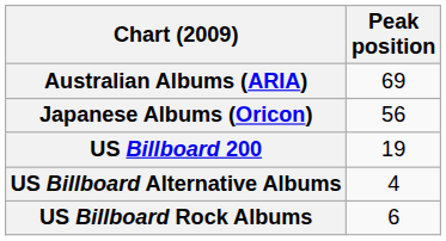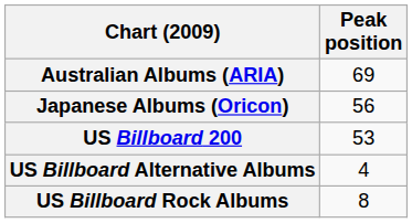 <table class="wikitable sortable plainrowheaders">
 <tr>
 <th>Chart (2009)</th>
 <th>Peak<br>position</th>
 </tr>
 <tr>
 <th scope="row">Australian Albums (<a href='#'>ARIA</a>)</th>
 <td style="text-align:center;">69</td>
 </tr>
 <tr>
 <th scope="row">Japanese Albums (<a href='#'>Oricon</a>)</th>
 <td style="text-align:center;">56</td>
 </tr>
 <tr>
 <th scope="row">US <a href='#'><em>Billboard</em> 200</a></th>
-<td style="text-align:center;">19</td>
+<td style="text-align:center;">53</td>
 </tr>
 <tr>
 <th scope="row">US <em>Billboard</em> Alternative Albums</th>
 <td style="text-align:center;">4</td>
 </tr>
 <tr>
 <th scope="row">US <em>Billboard</em> Rock Albums</th>
-<td style="text-align:center;">6</td>
+<td style="text-align:center;">8</td>
 </tr>
 </table>
